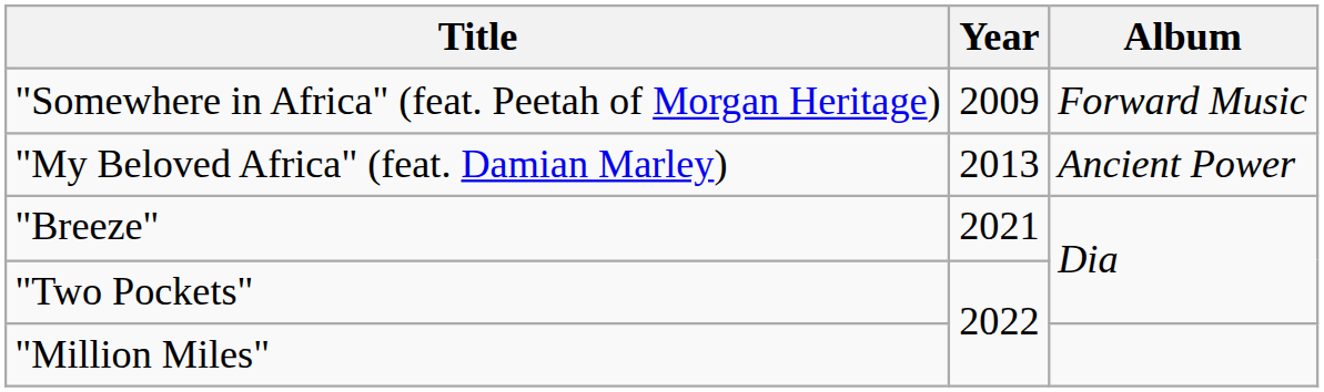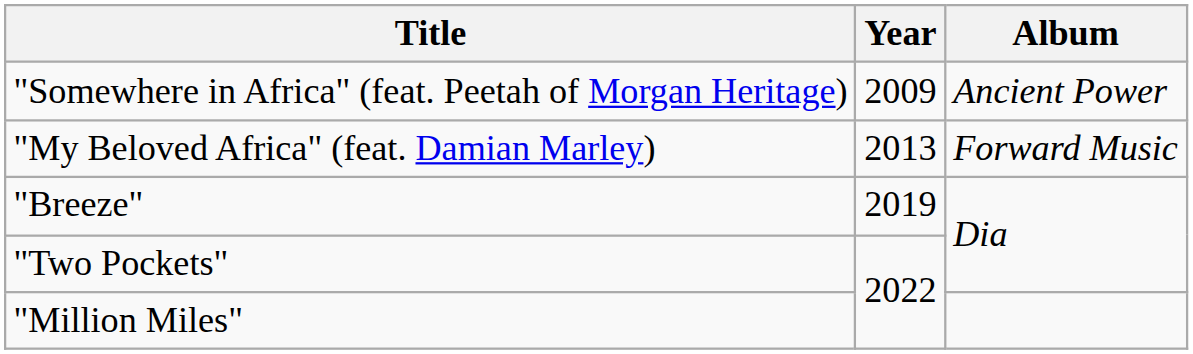 <table class="wikitable">
 <tr>
 <th>Title</th>
 <th>Year</th>
 <th>Album</th>
 </tr>
 <tr>
 <td>"Somewhere in Africa" (feat. Peetah of <a href='#'>Morgan Heritage</a>)</td>
 <td>2009</td>
-<td><em>Forward Music</em></td>
+<td><em>Ancient Power</em></td>
 </tr>
 <tr>
 <td>"My Beloved Africa" (feat. <a href='#'>Damian Marley</a>)</td>
 <td>2013</td>
-<td><em>Ancient Power</em></td>
+<td><em>Forward Music</em></td>
 </tr>
 <tr>
 <td>"Breeze"</td>
-<td>2021</td>
+<td>2019</td>
 <td rowspan="2"><em>Dia</em></td>
 </tr>
 <tr>
 <td>"Two Pockets"</td>
 <td rowspan="2">2022</td>
 </tr>
 <tr>
 <td>"Million Miles"</td>
 <td></td>
 </tr>
 </table>
